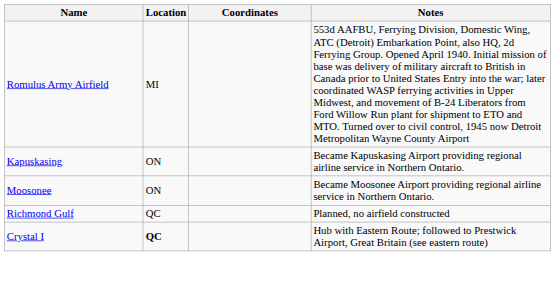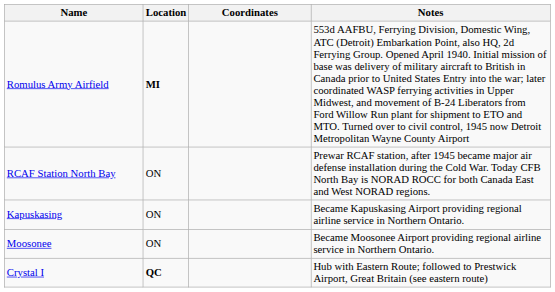 <table class="wikitable">
 <tr>
 <th scope="col" style="width:200px;">Name</th>
 <th scope="col" style="width:50px;">Location</th>
 <th scope="col" style="width:175px;">Coordinates</th>
 <th scope="col" style="width:350px;">Notes</th>
 </tr>
 <tr>
 <td><a href='#'>Romulus Army Airfield</a></td>
-<td>MI</td>
+<td><strong>MI</strong></td>
 <td></td>
 <td>553d AAFBU, Ferrying Division, Domestic Wing,  ATC (Detroit)  Embarkation Point, also HQ, 2d Ferrying Group.  Opened April 1940.  Initial mission of base was delivery of military aircraft to British in Canada prior to United States Entry into the war; later coordinated WASP ferrying activities in Upper Midwest, and movement of B-24 Liberators from Ford Willow Run plant for shipment to ETO and MTO.  Turned over to civil control, 1945 now  Detroit Metropolitan Wayne County Airport</td>
+</tr>
+<tr>
+<td><a href='#'>RCAF Station North Bay</a></td>
+<td>ON</td>
+<td></td>
+<td>Prewar RCAF station, after 1945 became major air defense installation during the Cold War. Today CFB North Bay is NORAD ROCC for both Canada East and West NORAD regions.</td>
 </tr>
 <tr>
 <td><a href='#'>Kapuskasing</a></td>
 <td>ON</td>
 <td></td>
 <td>Became Kapuskasing Airport providing regional airline service in Northern Ontario.</td>
 </tr>
 <tr>
 <td><a href='#'>Moosonee</a></td>
 <td>ON</td>
 <td></td>
 <td>Became Moosonee Airport providing regional airline service in Northern Ontario.</td>
 </tr>
 <tr>
-<td><a href='#'>Richmond Gulf</a></td>
-<td>QC</td>
-<td></td>
-<td>Planned, no airfield constructed</td>
-</tr>
-<tr>
 <td><a href='#'>Crystal I</a></td>
 <td><strong>QC</strong></td>
 <td></td>
 <td>Hub with Eastern Route; followed to Prestwick Airport, Great Britain (see eastern route)</td>
 </tr>
 </table>
